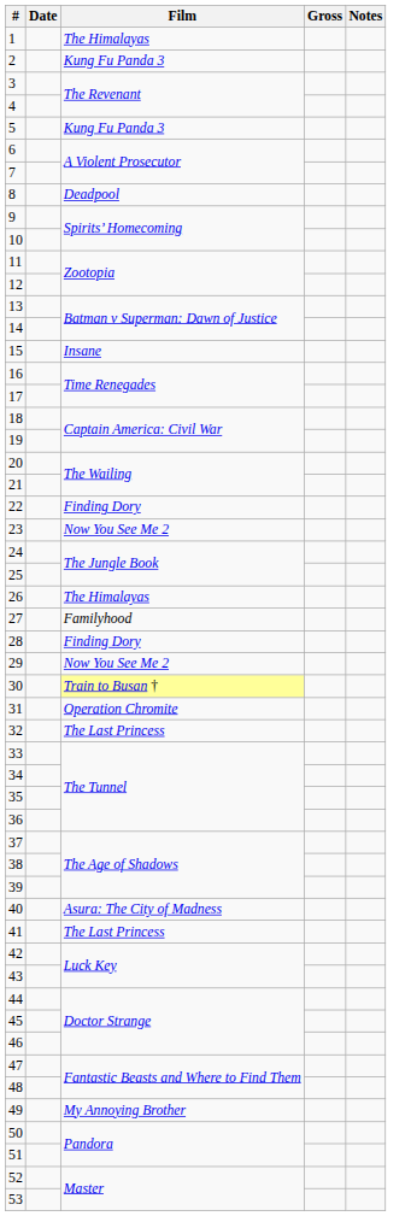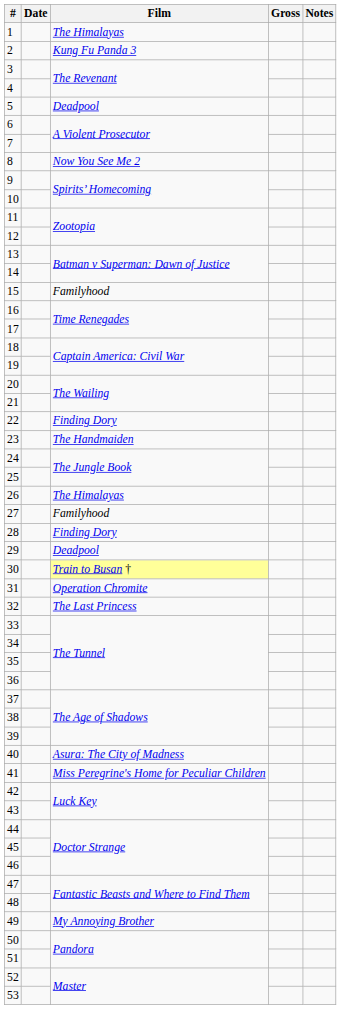 <table class="wikitable sortable">
 <tr>
 <th>#</th>
 <th>Date</th>
 <th>Film</th>
 <th>Gross</th>
 <th>Notes</th>
 </tr>
 <tr>
 <td>1</td>
 <td></td>
 <td><em><a href='#'>The Himalayas</a></em></td>
 <td></td>
 <td></td>
 </tr>
 <tr>
 <td>2</td>
 <td></td>
 <td><em><a href='#'>Kung Fu Panda 3</a></em></td>
 <td></td>
 <td></td>
 </tr>
 <tr>
 <td>3</td>
 <td></td>
 <td rowspan="2"><em><a href='#'>The Revenant</a></em></td>
 <td></td>
 <td></td>
 </tr>
 <tr>
 <td>4</td>
 <td></td>
 <td></td>
 <td></td>
 </tr>
 <tr>
 <td>5</td>
 <td></td>
-<td><em><a href='#'>Kung Fu Panda 3</a></em></td>
+<td><em><a href='#'>Deadpool</a></em></td>
 <td></td>
 <td></td>
 </tr>
 <tr>
 <td>6</td>
 <td></td>
 <td rowspan="2"><em><a href='#'>A Violent Prosecutor</a></em></td>
 <td></td>
 <td></td>
 </tr>
 <tr>
 <td>7</td>
 <td></td>
 <td></td>
 <td></td>
 </tr>
 <tr>
 <td>8</td>
 <td></td>
-<td><em><a href='#'>Deadpool</a></em></td>
+<td><em><a href='#'>Now You See Me 2</a></em></td>
 <td></td>
 <td></td>
 </tr>
 <tr>
 <td>9</td>
 <td></td>
 <td rowspan="2"><em><a href='#'>Spirits’ Homecoming</a></em></td>
 <td></td>
 <td></td>
 </tr>
 <tr>
 <td>10</td>
 <td></td>
 <td></td>
 <td></td>
 </tr>
 <tr>
 <td>11</td>
 <td></td>
 <td rowspan="2"><em><a href='#'>Zootopia</a></em></td>
 <td></td>
 <td></td>
 </tr>
 <tr>
 <td>12</td>
 <td></td>
 <td></td>
 <td></td>
 </tr>
 <tr>
 <td>13</td>
 <td></td>
 <td rowspan="2"><em><a href='#'>Batman v Superman: Dawn of Justice</a></em></td>
 <td></td>
 <td></td>
 </tr>
 <tr>
 <td>14</td>
 <td></td>
 <td></td>
 <td></td>
 </tr>
 <tr>
 <td>15</td>
 <td></td>
-<td><em><a href='#'>Insane</a></em></td>
+<td><em>Familyhood</em></td>
 <td></td>
 <td></td>
 </tr>
 <tr>
 <td>16</td>
 <td></td>
 <td rowspan="2"><em><a href='#'>Time Renegades</a></em></td>
 <td></td>
 <td></td>
 </tr>
 <tr>
 <td>17</td>
 <td></td>
 <td></td>
 <td></td>
 </tr>
 <tr>
 <td>18</td>
 <td></td>
 <td rowspan="2"><em><a href='#'>Captain America: Civil War</a></em></td>
 <td></td>
 <td></td>
 </tr>
 <tr>
 <td>19</td>
 <td></td>
 <td></td>
 <td></td>
 </tr>
 <tr>
 <td>20</td>
 <td></td>
 <td rowspan="2"><em><a href='#'>The Wailing</a></em></td>
 <td></td>
 <td></td>
 </tr>
 <tr>
 <td>21</td>
 <td></td>
 <td></td>
 <td></td>
 </tr>
 <tr>
 <td>22</td>
 <td></td>
 <td><em><a href='#'>Finding Dory</a></em></td>
 <td></td>
 <td></td>
 </tr>
 <tr>
 <td>23</td>
 <td></td>
-<td><em><a href='#'>Now You See Me 2</a></em></td>
+<td><em><a href='#'>The Handmaiden</a></em></td>
 <td></td>
 <td></td>
 </tr>
 <tr>
 <td>24</td>
 <td></td>
 <td rowspan="2"><em><a href='#'>The Jungle Book</a></em></td>
 <td></td>
 <td></td>
 </tr>
 <tr>
 <td>25</td>
 <td></td>
 <td></td>
 <td></td>
 </tr>
 <tr>
 <td>26</td>
 <td></td>
 <td><em><a href='#'>The Himalayas</a></em></td>
 <td></td>
 <td></td>
 </tr>
 <tr>
 <td>27</td>
 <td></td>
 <td><em>Familyhood</em></td>
 <td></td>
 <td></td>
 </tr>
 <tr>
 <td>28</td>
 <td></td>
 <td><em><a href='#'>Finding Dory</a></em></td>
 <td></td>
 <td></td>
 </tr>
 <tr>
 <td>29</td>
 <td></td>
-<td><em><a href='#'>Now You See Me 2</a></em></td>
+<td><em><a href='#'>Deadpool</a></em></td>
 <td></td>
 <td></td>
 </tr>
 <tr>
 <td>30</td>
 <td></td>
 <td style="background-color:#FFFF99"><em><a href='#'>Train to Busan</a></em> †</td>
 <td></td>
 <td></td>
 </tr>
 <tr>
 <td>31</td>
 <td></td>
 <td><em><a href='#'>Operation Chromite</a></em></td>
 <td></td>
 <td></td>
 </tr>
 <tr>
 <td>32</td>
 <td></td>
 <td><em><a href='#'>The Last Princess</a></em></td>
 <td></td>
 <td></td>
 </tr>
 <tr>
 <td>33</td>
 <td></td>
 <td rowspan="4"><em><a href='#'>The Tunnel</a></em></td>
 <td></td>
 <td></td>
 </tr>
 <tr>
 <td>34</td>
 <td></td>
 <td></td>
 <td></td>
 </tr>
 <tr>
 <td>35</td>
 <td></td>
 <td></td>
 <td></td>
 </tr>
 <tr>
 <td>36</td>
 <td></td>
 <td></td>
 <td></td>
 </tr>
 <tr>
 <td>37</td>
 <td></td>
 <td rowspan="3"><em><a href='#'>The Age of Shadows</a></em></td>
 <td></td>
 <td></td>
 </tr>
 <tr>
 <td>38</td>
 <td></td>
 <td></td>
 <td></td>
 </tr>
 <tr>
 <td>39</td>
 <td></td>
 <td></td>
 <td></td>
 </tr>
 <tr>
 <td>40</td>
 <td></td>
 <td><em><a href='#'>Asura: The City of Madness</a></em></td>
 <td></td>
 <td></td>
 </tr>
 <tr>
 <td>41</td>
 <td></td>
-<td><em><a href='#'>The Last Princess</a></em></td>
+<td><em><a href='#'>Miss Peregrine's Home for Peculiar Children</a></em></td>
 <td></td>
 <td></td>
 </tr>
 <tr>
 <td>42</td>
 <td></td>
 <td rowspan="2"><em><a href='#'>Luck Key</a></em></td>
 <td></td>
 <td></td>
 </tr>
 <tr>
 <td>43</td>
 <td></td>
 <td></td>
 <td></td>
 </tr>
 <tr>
 <td>44</td>
 <td></td>
 <td rowspan="3"><em><a href='#'>Doctor Strange</a></em></td>
 <td></td>
 <td></td>
 </tr>
 <tr>
 <td>45</td>
 <td></td>
 <td></td>
 <td></td>
 </tr>
 <tr>
 <td>46</td>
 <td></td>
 <td></td>
 <td></td>
 </tr>
 <tr>
 <td>47</td>
 <td></td>
 <td rowspan="2"><em><a href='#'>Fantastic Beasts and Where to Find Them</a></em></td>
 <td></td>
 <td></td>
 </tr>
 <tr>
 <td>48</td>
 <td></td>
 <td></td>
 <td></td>
 </tr>
 <tr>
 <td>49</td>
 <td></td>
 <td><em><a href='#'>My Annoying Brother</a></em></td>
 <td></td>
 <td></td>
 </tr>
 <tr>
 <td>50</td>
 <td></td>
 <td rowspan="2"><em><a href='#'>Pandora</a></em></td>
 <td></td>
 <td></td>
 </tr>
 <tr>
 <td>51</td>
 <td></td>
 <td></td>
 <td></td>
 </tr>
 <tr>
 <td>52</td>
 <td></td>
 <td rowspan="2"><em><a href='#'>Master</a></em></td>
 <td></td>
 <td></td>
 </tr>
 <tr>
 <td>53</td>
 <td></td>
 <td></td>
 <td></td>
 </tr>
 </table>
